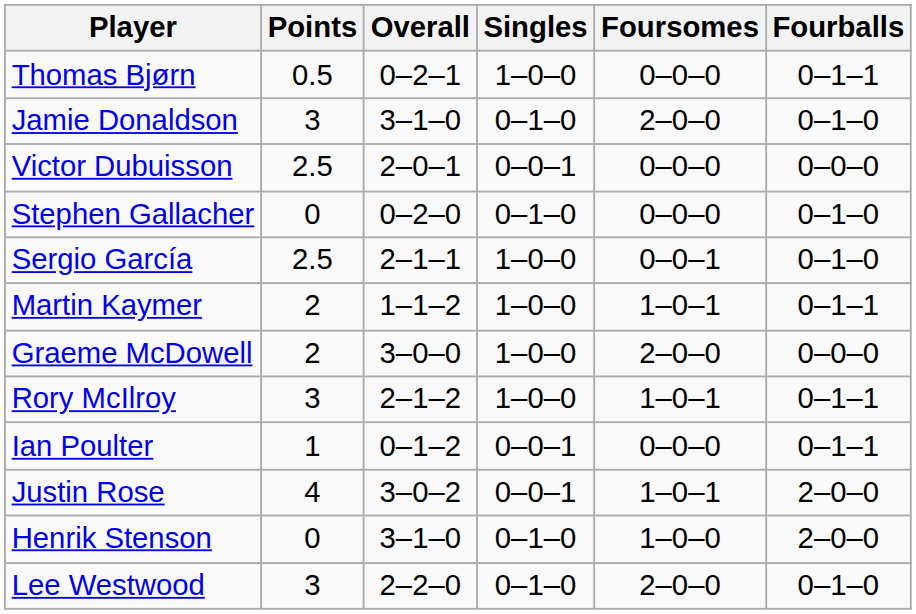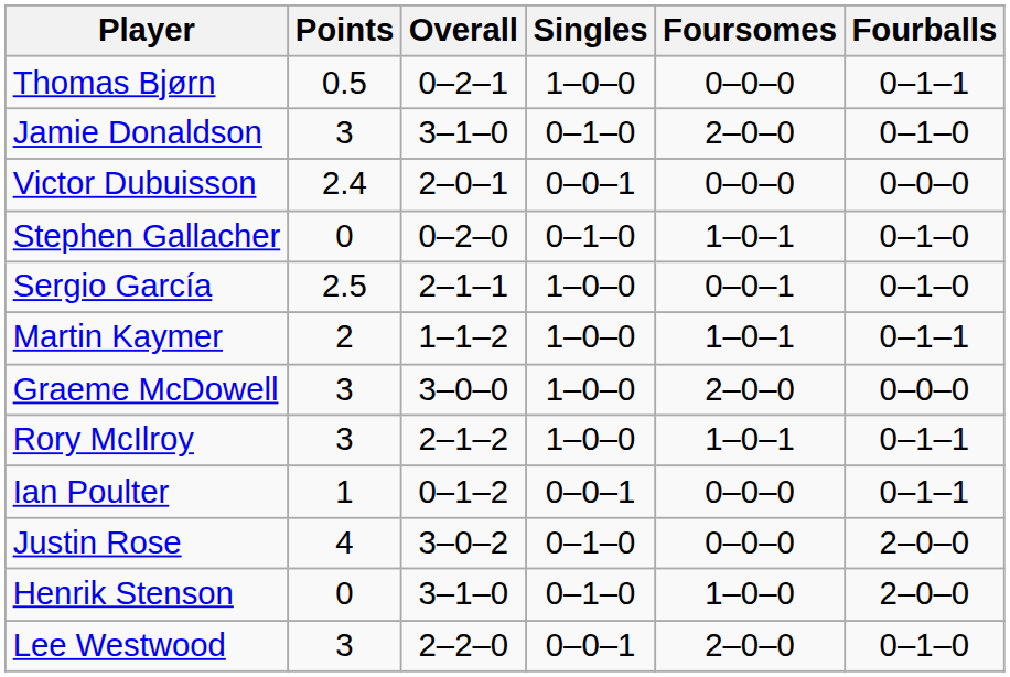 <table class="wikitable sortable" style="text-align:center">
 <tr>
 <th>Player</th>
 <th>Points</th>
 <th>Overall</th>
 <th>Singles</th>
 <th>Foursomes</th>
 <th>Fourballs</th>
 </tr>
 <tr>
 <td align=left><a href='#'>Thomas Bjørn</a></td>
 <td>0.5</td>
 <td>0–2–1</td>
 <td>1–0–0</td>
 <td>0–0–0</td>
 <td>0–1–1</td>
 </tr>
 <tr>
 <td align=left><a href='#'>Jamie Donaldson</a></td>
 <td>3</td>
 <td>3–1–0</td>
 <td>0–1–0</td>
 <td>2–0–0</td>
 <td>0–1–0</td>
 </tr>
 <tr>
 <td align=left><a href='#'>Victor Dubuisson</a></td>
-<td>2.5</td>
+<td>2.4</td>
 <td>2–0–1</td>
 <td>0–0–1</td>
 <td>0–0–0</td>
 <td>0–0–0</td>
 </tr>
 <tr>
 <td align=left><a href='#'>Stephen Gallacher</a></td>
 <td>0</td>
 <td>0–2–0</td>
 <td>0–1–0</td>
-<td>0–0–0</td>
+<td>1–0–1</td>
 <td>0–1–0</td>
 </tr>
 <tr>
 <td align=left><a href='#'>Sergio García</a></td>
 <td>2.5</td>
 <td>2–1–1</td>
 <td>1–0–0</td>
 <td>0–0–1</td>
 <td>0–1–0</td>
 </tr>
 <tr>
 <td align=left><a href='#'>Martin Kaymer</a></td>
 <td>2</td>
 <td>1–1–2</td>
 <td>1–0–0</td>
 <td>1–0–1</td>
 <td>0–1–1</td>
 </tr>
 <tr>
 <td align=left><a href='#'>Graeme McDowell</a></td>
-<td>2</td>
+<td>3</td>
 <td>3–0–0</td>
 <td>1–0–0</td>
 <td>2–0–0</td>
 <td>0–0–0</td>
 </tr>
 <tr>
 <td align=left><a href='#'>Rory McIlroy</a></td>
 <td>3</td>
 <td>2–1–2</td>
 <td>1–0–0</td>
 <td>1–0–1</td>
 <td>0–1–1</td>
 </tr>
 <tr>
 <td align=left><a href='#'>Ian Poulter</a></td>
 <td>1</td>
 <td>0–1–2</td>
 <td>0–0–1</td>
 <td>0–0–0</td>
 <td>0–1–1</td>
 </tr>
 <tr>
 <td align=left><a href='#'>Justin Rose</a></td>
 <td>4</td>
 <td>3–0–2</td>
-<td>0–0–1</td>
-<td>1–0–1</td>
+<td>0–1–0</td>
+<td>0–0–0</td>
 <td>2–0–0</td>
 </tr>
 <tr>
 <td align=left><a href='#'>Henrik Stenson</a></td>
 <td>0</td>
 <td>3–1–0</td>
 <td>0–1–0</td>
 <td>1–0–0</td>
 <td>2–0–0</td>
 </tr>
 <tr>
 <td align=left><a href='#'>Lee Westwood</a></td>
 <td>3</td>
 <td>2–2–0</td>
-<td>0–1–0</td>
+<td>0–0–1</td>
 <td>2–0–0</td>
 <td>0–1–0</td>
 </tr>
 </table>
